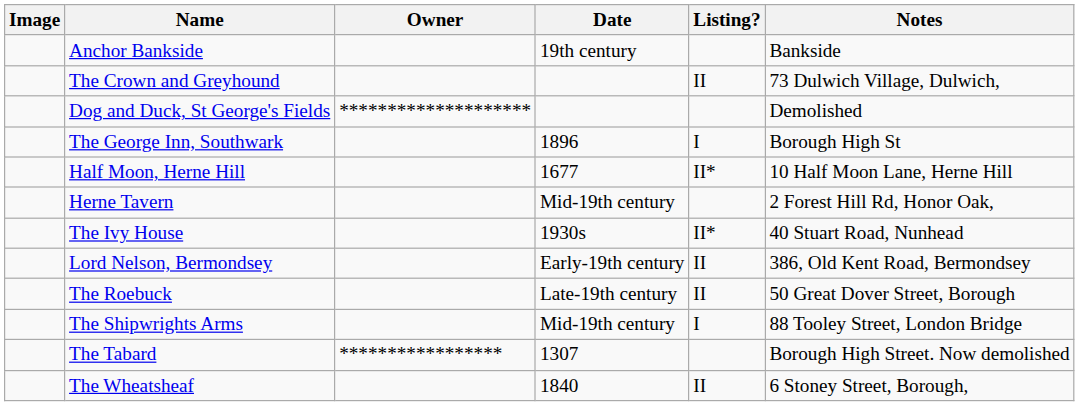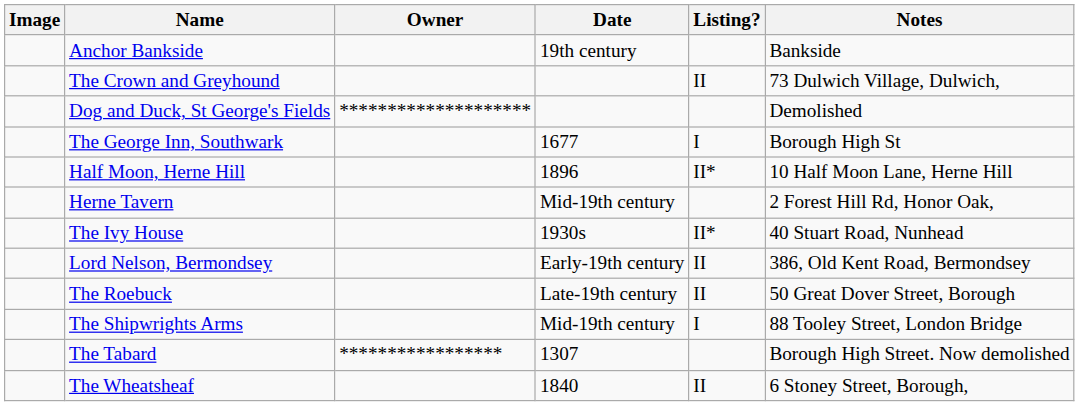 <table class="wikitable sortable">
 <tr>
 <th>Image</th>
 <th>Name</th>
 <th>Owner</th>
 <th>Date</th>
 <th>Listing?</th>
 <th>Notes</th>
 </tr>
 <tr>
 <td></td>
 <td><a href='#'>Anchor Bankside</a></td>
 <td></td>
 <td>19th century</td>
 <td></td>
 <td>Bankside</td>
 </tr>
 <tr>
 <td></td>
 <td><a href='#'>The Crown and Greyhound</a></td>
 <td></td>
 <td></td>
 <td>II</td>
 <td>73 Dulwich Village, Dulwich,</td>
 </tr>
 <tr>
 <td></td>
 <td><a href='#'>Dog and Duck, St George's Fields</a></td>
 <td>********************</td>
 <td></td>
 <td></td>
 <td>Demolished</td>
 </tr>
 <tr>
 <td></td>
 <td><a href='#'>The George Inn, Southwark</a></td>
 <td></td>
-<td>1896</td>
+<td>1677</td>
 <td>I</td>
 <td>Borough High St</td>
 </tr>
 <tr>
 <td></td>
 <td><a href='#'>Half Moon, Herne Hill</a></td>
 <td></td>
-<td>1677</td>
+<td>1896</td>
 <td>II*</td>
 <td>10 Half Moon Lane, Herne Hill</td>
 </tr>
 <tr>
 <td></td>
 <td><a href='#'>Herne Tavern</a></td>
 <td></td>
 <td>Mid-19th century</td>
 <td></td>
 <td>2 Forest Hill Rd, Honor Oak,</td>
 </tr>
 <tr>
 <td></td>
 <td><a href='#'>The Ivy House</a></td>
 <td></td>
 <td>1930s</td>
 <td>II*</td>
 <td>40 Stuart Road, Nunhead</td>
 </tr>
 <tr>
 <td></td>
 <td><a href='#'>Lord Nelson, Bermondsey</a></td>
 <td></td>
 <td>Early-19th century</td>
 <td>II</td>
 <td>386, Old Kent Road, Bermondsey</td>
 </tr>
 <tr>
 <td></td>
 <td><a href='#'>The Roebuck</a></td>
 <td></td>
 <td>Late-19th century</td>
 <td>II</td>
 <td>50 Great Dover Street, Borough</td>
 </tr>
 <tr>
 <td></td>
 <td><a href='#'>The Shipwrights Arms</a></td>
 <td></td>
 <td>Mid-19th century</td>
 <td>I</td>
 <td>88 Tooley Street, London Bridge</td>
 </tr>
 <tr>
 <td></td>
 <td><a href='#'>The Tabard</a></td>
 <td>*****************</td>
 <td>1307</td>
 <td></td>
 <td>Borough High Street. Now demolished</td>
 </tr>
 <tr>
 <td></td>
 <td><a href='#'>The Wheatsheaf</a></td>
 <td></td>
 <td>1840</td>
 <td>II</td>
 <td>6 Stoney Street, Borough,</td>
 </tr>
 </table>
